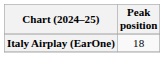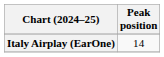 <table class="wikitable sortable plainrowheaders" style="text-align:center;">
 <tr>
 <th scope="col">Chart (2024–25)</th>
 <th scope="col">Peak<br>position</th>
 </tr>
 <tr>
 </tr>
 <tr>
 <th scope="row">Italy Airplay (EarOne)</th>
-<td>18</td>
+<td>14</td>
 </tr>
 <tr>
 </tr>
 </table>
